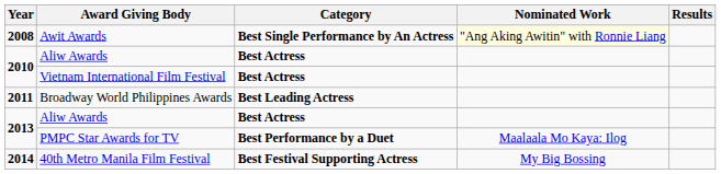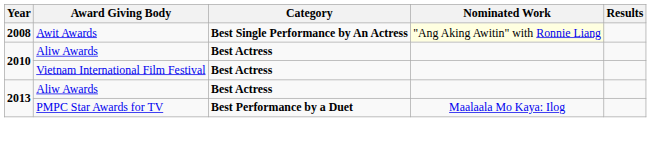 <table class="wikitable">
 <tr>
 <th>Year</th>
 <th>Award Giving Body</th>
 <th>Category</th>
 <th>Nominated Work</th>
 <th>Results</th>
 </tr>
 <tr>
 <td><strong>2008</strong></td>
 <td><a href='#'>Awit Awards</a></td>
 <td><strong>Best Single Performance by An Actress</strong></td>
 <td align=center style="background: lightyellow;">"Ang Aking Awitin" with <a href='#'>Ronnie Liang</a></td>
 <td></td>
 </tr>
 <tr>
 <td rowspan=2><strong>2010</strong></td>
 <td><a href='#'>Aliw Awards</a></td>
 <td><strong>Best Actress</strong></td>
 <td></td>
 <td></td>
 </tr>
 <tr>
 <td><a href='#'>Vietnam International Film Festival</a></td>
 <td><strong>Best Actress</strong></td>
 <td></td>
 <td></td>
 </tr>
 <tr>
-<td><strong>2011</strong></td>
-<td>Broadway World Philippines Awards</td>
-<td><strong>Best Leading Actress</strong></td>
-<td></td>
-<td></td>
-</tr>
-<tr>
 <td rowspan=2><strong>2013</strong></td>
 <td><a href='#'>Aliw Awards</a></td>
 <td><strong>Best Actress</strong></td>
 <td></td>
 <td></td>
 </tr>
 <tr>
 <td><a href='#'>PMPC Star Awards for TV</a></td>
 <td><strong>Best Performance by a Duet</strong></td>
 <td align=center><a href='#'>Maalaala Mo Kaya: Ilog</a></td>
 <td></td>
 </tr>
-<tr>
-<td><strong>2014</strong></td>
-<td><a href='#'>40th Metro Manila Film Festival</a></td>
-<td><strong>Best Festival Supporting Actress</strong></td>
-<td align=center><a href='#'>My Big Bossing</a></td>
-<td></td>
-</tr>
 </table>
